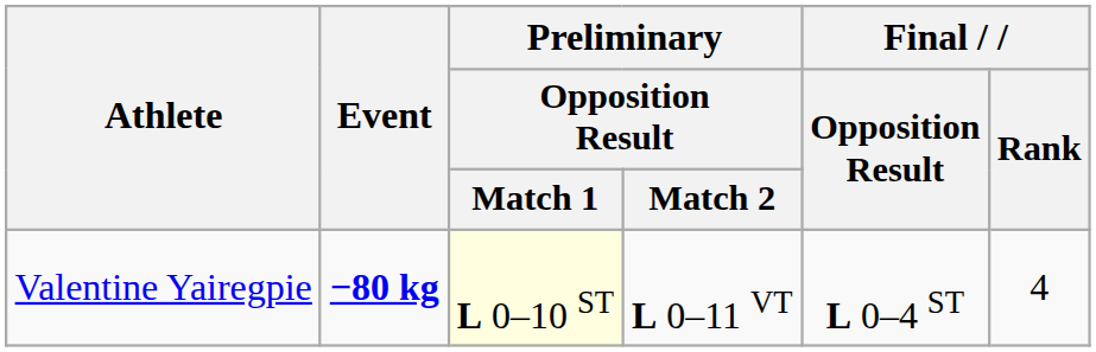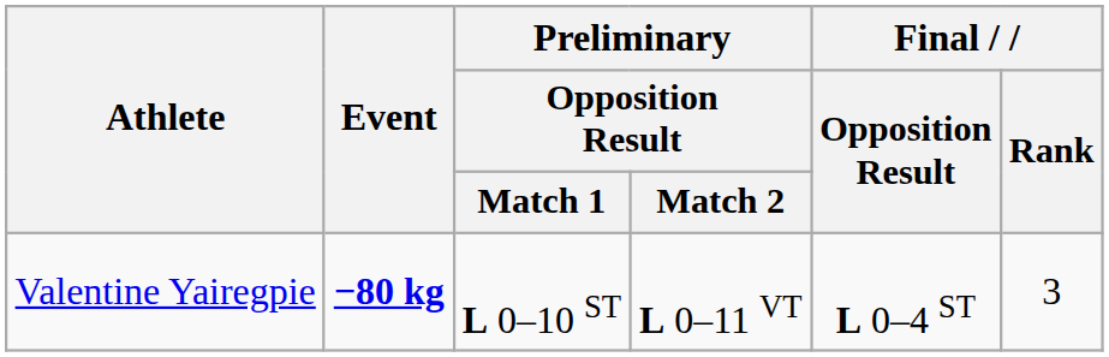 <table class="wikitable" style="font-size:90%">
 <tr>
 <th rowspan=3>Athlete</th>
 <th rowspan=3>Event</th>
 <th colspan=2>Preliminary</th>
 <th colspan=2>Final /  / </th>
 </tr>
 <tr style="font-size: 95%">
 <th colspan=2>Opposition<br>Result</th>
 <th rowspan=2>Opposition<br>Result</th>
 <th rowspan=2>Rank</th>
 </tr>
 <tr style="font-size: 95%">
 <th>Match 1</th>
 <th>Match 2</th>
 </tr>
 <tr align=center>
 <td align=left><a href='#'>Valentine Yairegpie</a></td>
 <td align=left><strong><a href='#'>−80 kg</a></strong></td>
-<td style="background: lightyellow;"><br><strong>L</strong> 0–10 <sup>ST</sup></td>
+<td><br><strong>L</strong> 0–10 <sup>ST</sup></td>
 <td><br><strong>L</strong> 0–11 <sup>VT</sup></td>
 <td><br><strong>L</strong> 0–4 <sup>ST</sup></td>
-<td>4</td>
+<td>3</td>
 </tr>
 </table>
